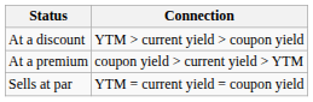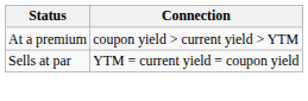 <table class="wikitable">
 <tr>
 <th>Status</th>
 <th>Connection</th>
-</tr>
-<tr>
-<td>At a discount</td>
-<td>YTM > current yield > coupon yield</td>
 </tr>
 <tr>
 <td>At a premium</td>
 <td>coupon yield > current yield > YTM</td>
 </tr>
 <tr>
 <td>Sells at par</td>
 <td>YTM = current yield = coupon yield</td>
 </tr>
 </table>
